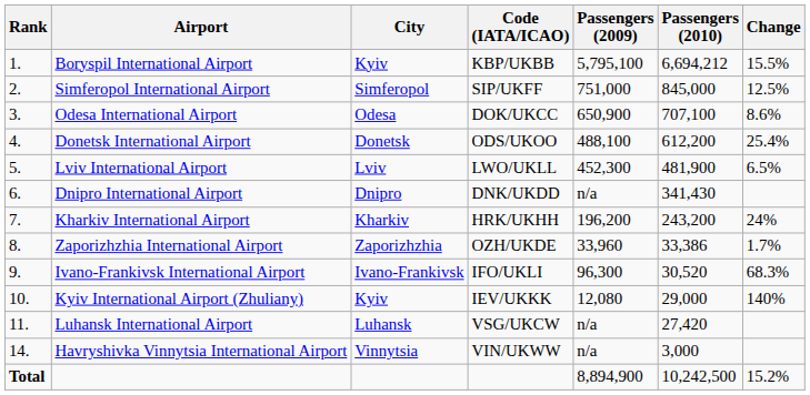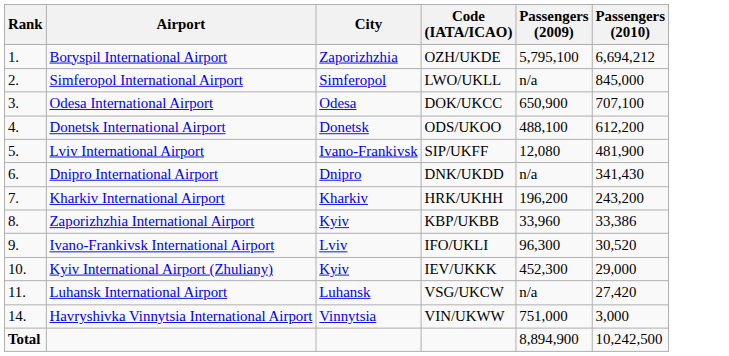 <table class="wikitable sortable">
 <tr>
 <th>Rank</th>
 <th>Airport</th>
 <th>City</th>
 <th>Code<br>(IATA/ICAO)</th>
 <th>Passengers <br> (2009)</th>
 <th>Passengers <br>(2010)</th>
-<th>Change<br></th>
 </tr>
 <tr>
 <td>1.</td>
 <td><a href='#'>Boryspil International Airport</a></td>
-<td><a href='#'>Kyiv</a></td>
-<td>KBP/UKBB</td>
+<td><a href='#'>Zaporizhzhia</a></td>
+<td>OZH/UKDE</td>
 <td>5,795,100</td>
 <td>6,694,212</td>
-<td> 15.5%</td>
 </tr>
 <tr>
 <td>2.</td>
 <td><a href='#'>Simferopol International Airport</a></td>
 <td><a href='#'>Simferopol</a></td>
-<td>SIP/UKFF</td>
-<td>751,000</td>
+<td>LWO/UKLL</td>
+<td>n/a</td>
 <td>845,000</td>
-<td> 12.5%</td>
 </tr>
 <tr>
 <td>3.</td>
 <td><a href='#'>Odesa International Airport</a></td>
 <td><a href='#'>Odesa</a></td>
 <td>DOK/UKCC</td>
 <td>650,900</td>
 <td>707,100</td>
-<td> 8.6%</td>
 </tr>
 <tr>
 <td>4.</td>
 <td><a href='#'>Donetsk International Airport</a></td>
 <td><a href='#'>Donetsk</a></td>
 <td>ODS/UKOO</td>
 <td>488,100</td>
 <td>612,200</td>
-<td> 25.4%</td>
 </tr>
 <tr>
 <td>5.</td>
 <td><a href='#'>Lviv International Airport</a></td>
-<td><a href='#'>Lviv</a></td>
-<td>LWO/UKLL</td>
-<td>452,300</td>
+<td><a href='#'>Ivano-Frankivsk</a></td>
+<td>SIP/UKFF</td>
+<td>12,080</td>
 <td>481,900</td>
-<td> 6.5%</td>
 </tr>
 <tr>
 <td>6.</td>
 <td><a href='#'>Dnipro International Airport</a></td>
 <td><a href='#'>Dnipro</a></td>
 <td>DNK/UKDD</td>
 <td>n/a</td>
 <td>341,430</td>
-<td></td>
 </tr>
 <tr>
 <td>7.</td>
 <td><a href='#'>Kharkiv International Airport</a></td>
 <td><a href='#'>Kharkiv</a></td>
 <td>HRK/UKHH</td>
 <td>196,200</td>
 <td>243,200</td>
-<td> 24%</td>
 </tr>
 <tr>
 <td>8.</td>
 <td><a href='#'>Zaporizhzhia International Airport</a></td>
-<td><a href='#'>Zaporizhzhia</a></td>
-<td>OZH/UKDE</td>
+<td><a href='#'>Kyiv</a></td>
+<td>KBP/UKBB</td>
 <td>33,960</td>
 <td>33,386</td>
-<td> 1.7%</td>
 </tr>
 <tr>
 <td>9.</td>
 <td><a href='#'>Ivano-Frankivsk International Airport</a></td>
-<td><a href='#'>Ivano-Frankivsk</a></td>
+<td><a href='#'>Lviv</a></td>
 <td>IFO/UKLI</td>
 <td>96,300</td>
 <td>30,520</td>
-<td> 68.3%</td>
 </tr>
 <tr>
 <td>10.</td>
 <td><a href='#'>Kyiv International Airport (Zhuliany)</a></td>
 <td><a href='#'>Kyiv</a></td>
 <td>IEV/UKKK</td>
-<td>12,080</td>
+<td>452,300</td>
 <td>29,000</td>
-<td> 140%</td>
 </tr>
 <tr>
 <td>11.</td>
 <td><a href='#'>Luhansk International Airport</a></td>
 <td><a href='#'>Luhansk</a></td>
 <td>VSG/UKCW</td>
 <td>n/a</td>
 <td>27,420</td>
-<td></td>
 </tr>
 <tr>
 <td>14.</td>
 <td><a href='#'>Havryshivka Vinnytsia International Airport</a></td>
 <td><a href='#'>Vinnytsia</a></td>
 <td>VIN/UKWW</td>
-<td>n/a</td>
+<td>751,000</td>
 <td>3,000</td>
-<td></td>
 </tr>
 <tr class="sortbottom">
 <td><strong>Total</strong></td>
 <td></td>
 <td></td>
 <td></td>
 <td>8,894,900</td>
 <td>10,242,500</td>
-<td> 15.2%</td>
 </tr>
 </table>
